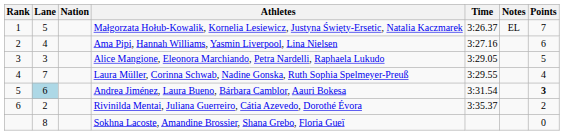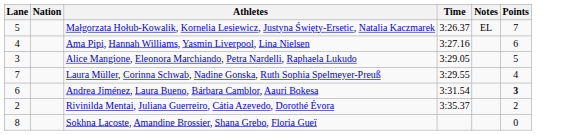 <table class="wikitable sortable" style="text-align:center">
 <tr>
-<th>Rank</th>
 <th>Lane</th>
 <th>Nation</th>
 <th>Athletes</th>
 <th>Time</th>
 <th>Notes</th>
 <th>Points</th>
 </tr>
 <tr>
-<td>1</td>
 <td>5</td>
 <td align=left></td>
 <td align=left><a href='#'>Małgorzata Hołub-Kowalik</a>, <a href='#'>Kornelia Lesiewicz</a>, <a href='#'>Justyna Święty-Ersetic</a>, <a href='#'>Natalia Kaczmarek</a></td>
 <td>3:26.37</td>
 <td>EL</td>
 <td>7</td>
 </tr>
 <tr>
-<td>2</td>
 <td>4</td>
 <td align=left></td>
 <td align=left><a href='#'>Ama Pipi</a>, <a href='#'>Hannah Williams</a>, <a href='#'>Yasmin Liverpool</a>, <a href='#'>Lina Nielsen</a></td>
 <td>3:27.16</td>
 <td></td>
 <td>6</td>
 </tr>
 <tr>
 <td>3</td>
-<td>3</td>
 <td align=left></td>
 <td align=left><a href='#'>Alice Mangione</a>, <a href='#'>Eleonora Marchiando</a>, <a href='#'>Petra Nardelli</a>, <a href='#'>Raphaela Lukudo</a></td>
 <td>3:29.05</td>
 <td></td>
 <td>5</td>
 </tr>
 <tr>
-<td>4</td>
 <td>7</td>
 <td align=left></td>
 <td align=left><a href='#'>Laura Müller</a>, <a href='#'>Corinna Schwab</a>, <a href='#'>Nadine Gonska</a>, <a href='#'>Ruth Sophia Spelmeyer-Preuß</a></td>
 <td>3:29.55</td>
 <td></td>
 <td>4</td>
 </tr>
 <tr>
-<td>5</td>
-<td style="background: lightblue;">6</td>
+<td>6</td>
 <td align=left></td>
 <td align=left><a href='#'>Andrea Jiménez</a>, <a href='#'>Laura Bueno</a>, <a href='#'>Bárbara Camblor</a>, <a href='#'>Aauri Bokesa</a></td>
 <td>3:31.54</td>
 <td></td>
 <td><strong>3</strong></td>
 </tr>
 <tr>
-<td>6</td>
 <td>2</td>
 <td align=left></td>
 <td align=left><a href='#'>Rivinilda Mentai</a>, <a href='#'>Juliana Guerreiro</a>, <a href='#'>Cátia Azevedo</a>, <a href='#'>Dorothé Évora</a></td>
 <td>3:35.37</td>
 <td></td>
 <td>2</td>
 </tr>
 <tr>
-<td></td>
 <td>8</td>
 <td align=left></td>
 <td align=left><a href='#'>Sokhna Lacoste</a>, <a href='#'>Amandine Brossier</a>, <a href='#'>Shana Grebo</a>, <a href='#'>Floria Gueï</a></td>
 <td></td>
 <td></td>
 <td>0</td>
 </tr>
 </table>
